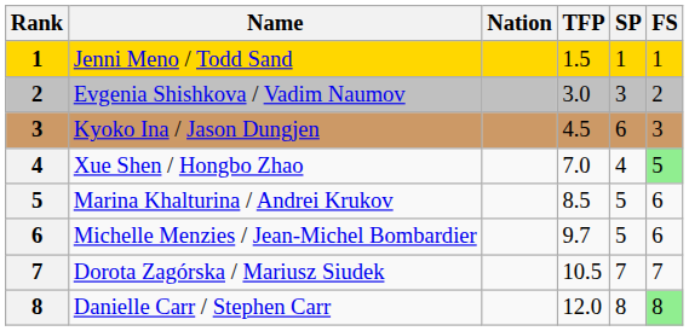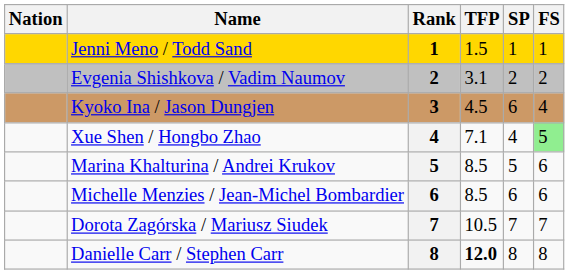 <table class="wikitable">
 <tr>
+<th>Nation</th>
+<th>Name</th>
 <th>Rank</th>
-<th>Name</th>
-<th>Nation</th>
 <th>TFP</th>
 <th>SP</th>
 <th>FS</th>
 </tr>
 <tr bgcolor="gold">
+<td></td>
+<td><a href='#'>Jenni Meno</a> / <a href='#'>Todd Sand</a></td>
 <td align="center"><strong>1</strong></td>
-<td><a href='#'>Jenni Meno</a> / <a href='#'>Todd Sand</a></td>
-<td></td>
 <td>1.5</td>
 <td>1</td>
 <td>1</td>
 </tr>
 <tr bgcolor="silver">
+<td></td>
+<td><a href='#'>Evgenia Shishkova</a> / <a href='#'>Vadim Naumov</a></td>
 <td align="center"><strong>2</strong></td>
-<td><a href='#'>Evgenia Shishkova</a> / <a href='#'>Vadim Naumov</a></td>
-<td></td>
-<td>3.0</td>
-<td>3</td>
+<td>3.1</td>
+<td>2</td>
 <td>2</td>
 </tr>
 <tr bgcolor="cc9966">
+<td></td>
+<td><a href='#'>Kyoko Ina</a> / <a href='#'>Jason Dungjen</a></td>
 <td align="center"><strong>3</strong></td>
-<td><a href='#'>Kyoko Ina</a> / <a href='#'>Jason Dungjen</a></td>
-<td></td>
 <td>4.5</td>
 <td>6</td>
-<td>3</td>
+<td>4</td>
 </tr>
 <tr>
+<td></td>
+<td><a href='#'>Xue Shen</a> / <a href='#'>Hongbo Zhao</a></td>
 <th>4</th>
-<td><a href='#'>Xue Shen</a> / <a href='#'>Hongbo Zhao</a></td>
-<td></td>
-<td>7.0</td>
+<td>7.1</td>
 <td>4</td>
 <td style="background: lightgreen;">5</td>
 </tr>
 <tr>
+<td></td>
+<td><a href='#'>Marina Khalturina</a> / <a href='#'>Andrei Krukov</a></td>
 <th>5</th>
-<td><a href='#'>Marina Khalturina</a> / <a href='#'>Andrei Krukov</a></td>
-<td></td>
 <td>8.5</td>
 <td>5</td>
 <td>6</td>
 </tr>
 <tr>
+<td></td>
+<td><a href='#'>Michelle Menzies</a> / <a href='#'>Jean-Michel Bombardier</a></td>
 <th>6</th>
-<td><a href='#'>Michelle Menzies</a> / <a href='#'>Jean-Michel Bombardier</a></td>
-<td></td>
-<td>9.7</td>
-<td>5</td>
+<td>8.5</td>
+<td>6</td>
 <td>6</td>
 </tr>
 <tr>
+<td></td>
+<td><a href='#'>Dorota Zagórska</a> / <a href='#'>Mariusz Siudek</a></td>
 <th>7</th>
-<td><a href='#'>Dorota Zagórska</a> / <a href='#'>Mariusz Siudek</a></td>
-<td></td>
 <td>10.5</td>
 <td>7</td>
 <td>7</td>
 </tr>
 <tr>
+<td></td>
+<td><a href='#'>Danielle Carr</a> / <a href='#'>Stephen Carr</a></td>
 <th>8</th>
-<td><a href='#'>Danielle Carr</a> / <a href='#'>Stephen Carr</a></td>
-<td></td>
-<td>12.0</td>
+<td><strong>12.0</strong></td>
 <td>8</td>
-<td style="background: lightgreen;">8</td>
+<td>8</td>
 </tr>
 </table>
